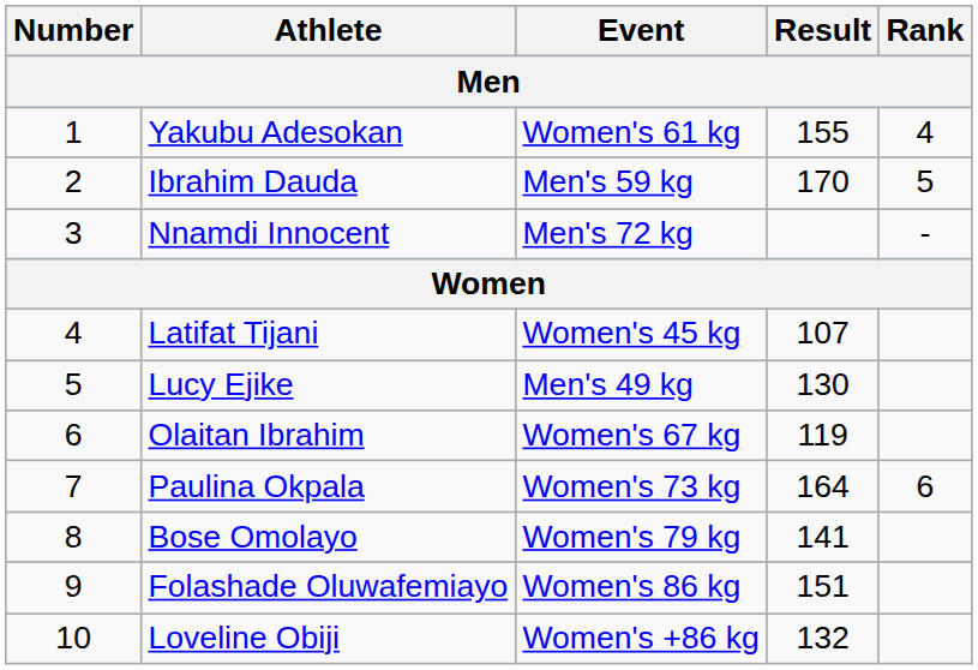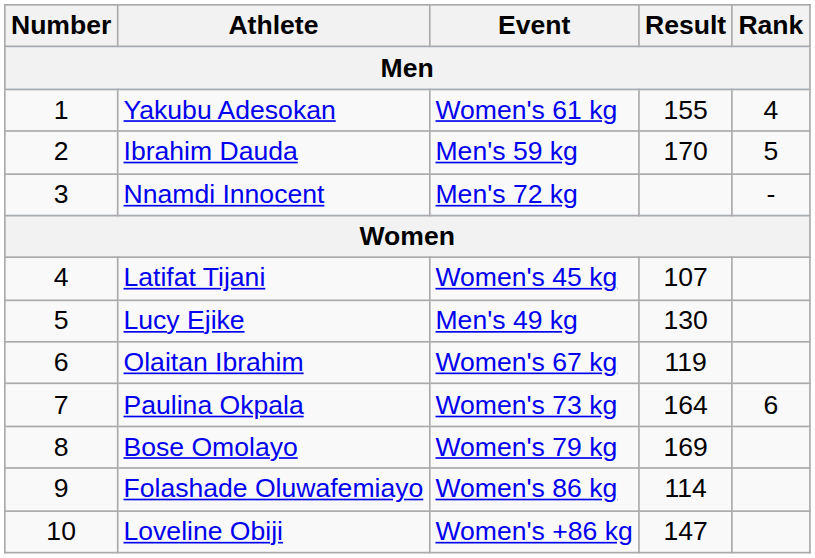 <table class="wikitable" style="font-size:100%">
 <tr>
 <th>Number</th>
 <th>Athlete</th>
 <th>Event</th>
 <th>Result</th>
 <th>Rank</th>
 </tr>
 <tr style="background:#9acdff;">
 <th colspan=5>Men</th>
 </tr>
 <tr>
 <td align=center>1</td>
 <td><a href='#'>Yakubu Adesokan</a></td>
 <td><a href='#'>Women's 61 kg</a></td>
 <td align=center>155</td>
 <td align=center>4</td>
 </tr>
 <tr>
 <td align=center>2</td>
 <td><a href='#'>Ibrahim Dauda</a></td>
 <td><a href='#'>Men's 59 kg</a></td>
 <td align=center>170</td>
 <td align=center>5</td>
 </tr>
 <tr>
 <td align=center>3</td>
 <td><a href='#'>Nnamdi Innocent</a></td>
 <td><a href='#'>Men's 72 kg</a></td>
 <td align=center><strong></strong></td>
 <td align=center>-</td>
 </tr>
 <tr style="background:#9acdff;">
 <th colspan=5>Women</th>
 </tr>
 <tr>
 <td align=center>4</td>
 <td><a href='#'>Latifat Tijani</a></td>
 <td><a href='#'>Women's 45 kg</a></td>
 <td align=center>107</td>
 <td align=center></td>
 </tr>
 <tr>
 <td align=center>5</td>
 <td><a href='#'>Lucy Ejike</a></td>
 <td><a href='#'>Men's 49 kg</a></td>
 <td align=center>130</td>
 <td align=center></td>
 </tr>
 <tr>
 <td align=center>6</td>
 <td><a href='#'>Olaitan Ibrahim</a></td>
 <td><a href='#'>Women's 67 kg</a></td>
 <td align=center>119</td>
 <td align=center></td>
 </tr>
 <tr>
 <td align=center>7</td>
 <td><a href='#'>Paulina Okpala</a></td>
 <td><a href='#'>Women's 73 kg</a></td>
 <td align=center>164</td>
 <td align=center>6</td>
 </tr>
 <tr>
 <td align=center>8</td>
 <td><a href='#'>Bose Omolayo</a></td>
 <td><a href='#'>Women's 79 kg</a></td>
-<td align=center>141</td>
+<td align=center>169</td>
 <td align=center></td>
 </tr>
 <tr>
 <td align=center>9</td>
 <td><a href='#'>Folashade Oluwafemiayo</a></td>
 <td><a href='#'>Women's 86 kg</a></td>
-<td align=center>151</td>
+<td align=center>114</td>
 <td align=center></td>
 </tr>
 <tr>
 <td align=center>10</td>
 <td><a href='#'>Loveline Obiji</a></td>
 <td><a href='#'>Women's +86 kg</a></td>
-<td align=center>132</td>
+<td align=center>147</td>
 <td align=center></td>
 </tr>
 </table>
